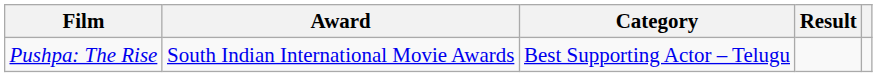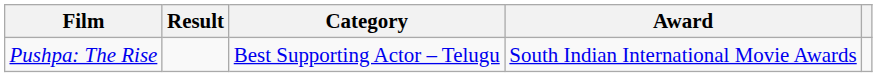 <table class="wikitable sortable">
 <tr>
 <th>Film</th>
+<th>Result</th>
+<th>Category</th>
 <th>Award</th>
-<th>Category</th>
-<th>Result</th>
 <th class="unsortable"></th>
 </tr>
 <tr>
 <td><em><a href='#'>Pushpa: The Rise</a></em></td>
+<td></td>
+<td><a href='#'>Best Supporting Actor – Telugu</a></td>
 <td><a href='#'>South Indian International Movie Awards</a></td>
-<td><a href='#'>Best Supporting Actor – Telugu</a></td>
-<td></td>
 <td></td>
 </tr>
 </table>
